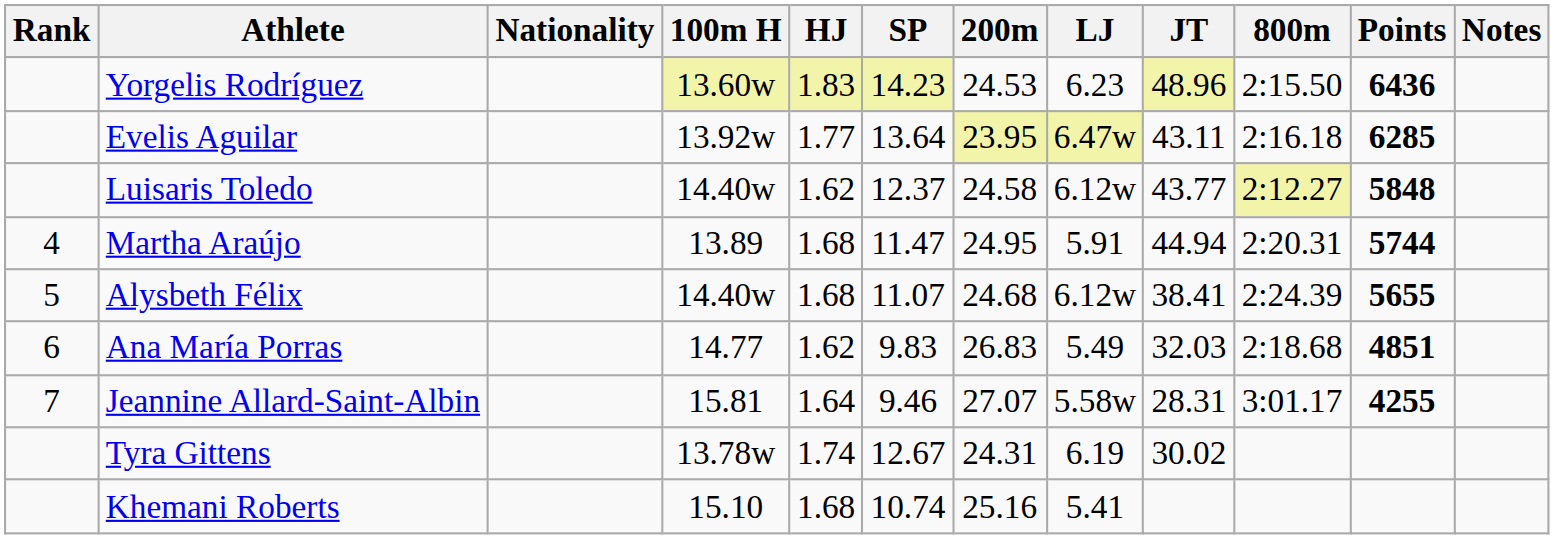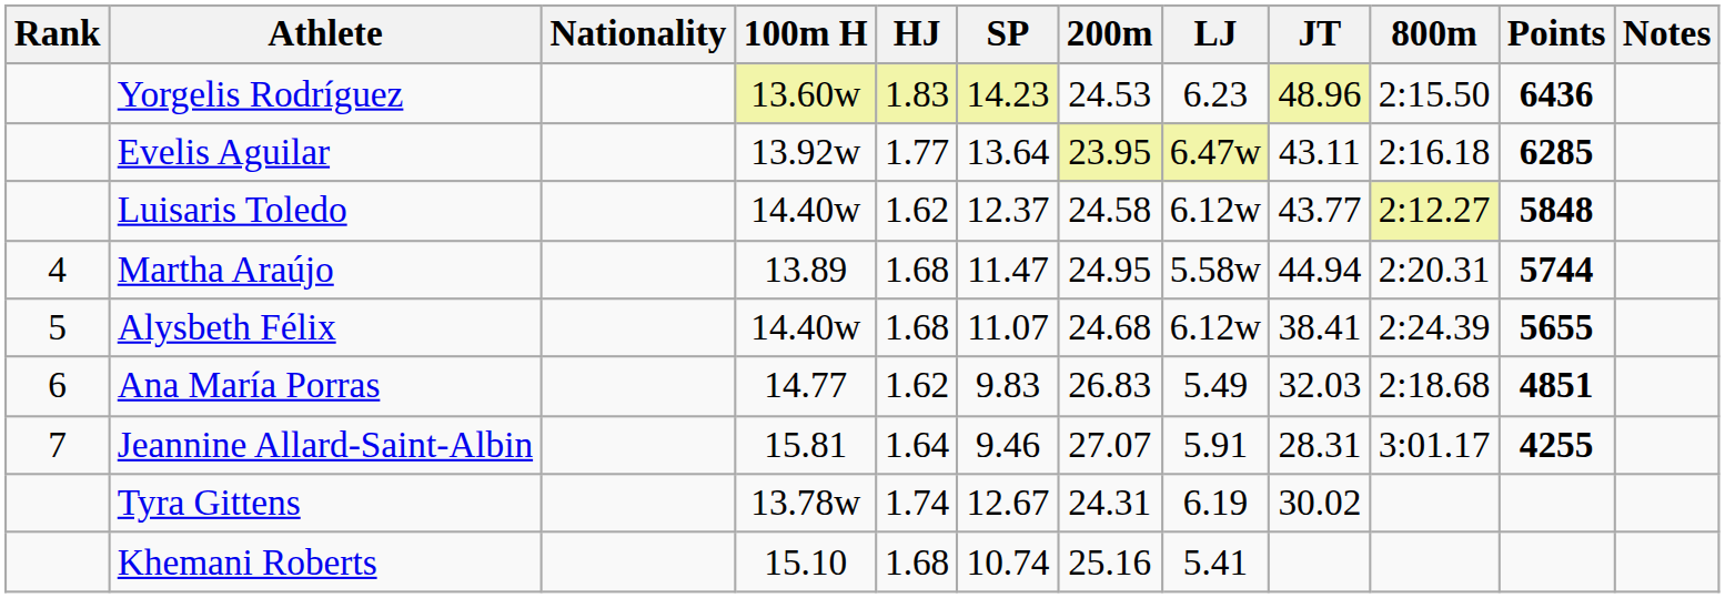 <table class="wikitable sortable" style=" text-align:center;">
 <tr>
 <th>Rank</th>
 <th>Athlete</th>
 <th>Nationality</th>
 <th>100m H</th>
 <th>HJ</th>
 <th>SP</th>
 <th>200m</th>
 <th>LJ</th>
 <th>JT</th>
 <th>800m</th>
 <th>Points</th>
 <th>Notes</th>
 </tr>
 <tr>
 <td></td>
 <td align=left><a href='#'>Yorgelis Rodríguez</a></td>
 <td align=left></td>
 <td bgcolor=#F2F5A9>13.60w</td>
 <td bgcolor=#F2F5A9>1.83</td>
 <td bgcolor=#F2F5A9>14.23</td>
 <td>24.53</td>
 <td>6.23</td>
 <td bgcolor=#F2F5A9>48.96</td>
 <td>2:15.50</td>
 <td><strong>6436</strong></td>
 <td><strong></strong></td>
 </tr>
 <tr>
 <td></td>
 <td align=left><a href='#'>Evelis Aguilar</a></td>
 <td align=left></td>
 <td>13.92w</td>
 <td>1.77</td>
 <td>13.64</td>
 <td bgcolor=#F2F5A9>23.95</td>
 <td bgcolor=#F2F5A9>6.47w</td>
 <td>43.11</td>
 <td>2:16.18</td>
 <td><strong>6285</strong></td>
 <td><strong></strong></td>
 </tr>
 <tr>
 <td></td>
 <td align=left><a href='#'>Luisaris Toledo</a></td>
 <td align=left></td>
 <td>14.40w</td>
 <td>1.62</td>
 <td>12.37</td>
 <td>24.58</td>
 <td>6.12w</td>
 <td>43.77</td>
 <td bgcolor=#F2F5A9>2:12.27</td>
 <td><strong>5848</strong></td>
 <td><strong></strong></td>
 </tr>
 <tr>
 <td>4</td>
 <td align=left><a href='#'>Martha Araújo</a></td>
 <td align=left></td>
 <td>13.89</td>
 <td>1.68</td>
 <td>11.47</td>
 <td>24.95</td>
-<td>5.91</td>
+<td>5.58w</td>
 <td>44.94</td>
 <td>2:20.31</td>
 <td><strong>5744</strong></td>
 <td><strong></strong></td>
 </tr>
 <tr>
 <td>5</td>
 <td align=left><a href='#'>Alysbeth Félix</a></td>
 <td align=left></td>
 <td>14.40w</td>
 <td>1.68</td>
 <td>11.07</td>
 <td>24.68</td>
 <td>6.12w</td>
 <td>38.41</td>
 <td>2:24.39</td>
 <td><strong>5655</strong></td>
 <td></td>
 </tr>
 <tr>
 <td>6</td>
 <td align=left><a href='#'>Ana María Porras</a></td>
 <td align=left></td>
 <td>14.77</td>
 <td>1.62</td>
 <td>9.83</td>
 <td>26.83</td>
 <td>5.49</td>
 <td>32.03</td>
 <td>2:18.68</td>
 <td><strong>4851</strong></td>
 <td></td>
 </tr>
 <tr>
 <td>7</td>
 <td align=left><a href='#'>Jeannine Allard-Saint-Albin</a></td>
 <td align=left></td>
 <td>15.81</td>
 <td>1.64</td>
 <td>9.46</td>
 <td>27.07</td>
-<td>5.58w</td>
+<td>5.91</td>
 <td>28.31</td>
 <td>3:01.17</td>
 <td><strong>4255</strong></td>
 <td></td>
 </tr>
 <tr>
 <td></td>
 <td align=left><a href='#'>Tyra Gittens</a></td>
 <td align=left></td>
 <td>13.78w</td>
 <td>1.74</td>
 <td>12.67</td>
 <td>24.31</td>
 <td>6.19</td>
 <td>30.02</td>
 <td></td>
 <td><strong></strong></td>
 <td></td>
 </tr>
 <tr>
 <td></td>
 <td align=left><a href='#'>Khemani Roberts</a></td>
 <td align=left></td>
 <td>15.10</td>
 <td>1.68</td>
 <td>10.74</td>
 <td>25.16</td>
 <td>5.41</td>
 <td></td>
 <td></td>
 <td><strong></strong></td>
 <td></td>
 </tr>
 </table>
